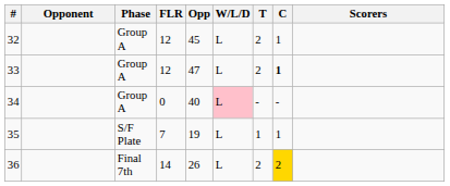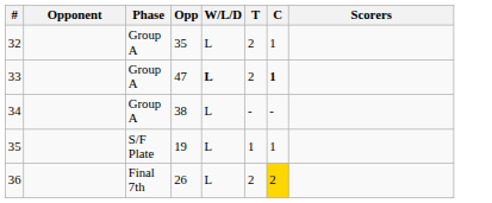 <table class="wikitable sortable">
 <tr>
 <th width=10>#</th>
 <th width=120>Opponent</th>
 <th width=50>Phase</th>
-<th width=30>FLR</th>
 <th width=30>Opp</th>
 <th width=45>W/L/D</th>
 <th width=20>T</th>
 <th width=20>C</th>
 <th width=200>Scorers</th>
 </tr>
 <tr>
 <td>32</td>
 <td></td>
 <td>Group A</td>
-<td>12</td>
-<td>45</td>
+<td>35</td>
 <td>L</td>
 <td>2</td>
 <td>1</td>
 <td></td>
 </tr>
 <tr>
 <td>33</td>
 <td></td>
 <td>Group A</td>
-<td>12</td>
 <td>47</td>
-<td>L</td>
+<td><strong>L</strong></td>
 <td>2</td>
 <td><strong>1</strong></td>
 <td></td>
 </tr>
 <tr>
 <td>34</td>
 <td></td>
 <td>Group A</td>
-<td>0</td>
-<td>40</td>
-<td style="background: pink;">L</td>
+<td>38</td>
+<td>L</td>
 <td>-</td>
 <td>-</td>
 <td></td>
 </tr>
 <tr>
 <td>35</td>
 <td></td>
 <td>S/F Plate</td>
-<td>7</td>
 <td>19</td>
 <td>L</td>
 <td>1</td>
 <td>1</td>
 <td></td>
 </tr>
 <tr>
 <td>36</td>
 <td></td>
 <td>Final 7th</td>
-<td>14</td>
 <td>26</td>
 <td>L</td>
 <td>2</td>
 <td style="background: gold;">2</td>
 <td></td>
 </tr>
 </table>
